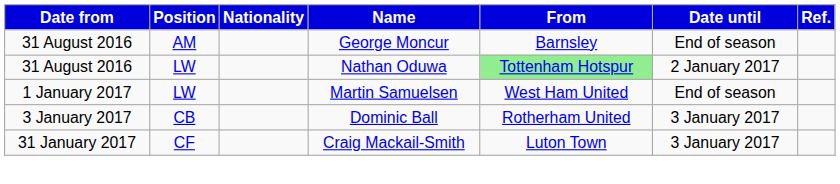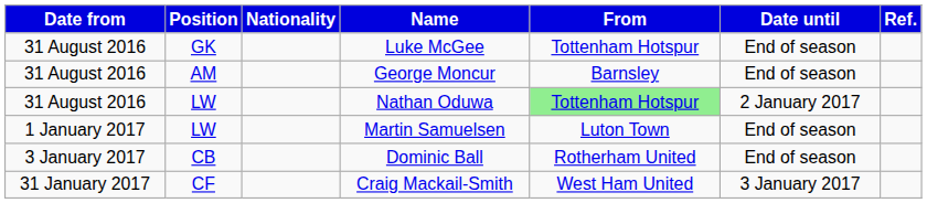 <table class="wikitable"  style="text-align:center; font-size:90%; ">
 <tr>
 <th style="background:#0000DD; color:#FFFFFF; width:125px;">Date from</th>
 <th style="background:#0000DD; color:#FFFFFF; width:50px;">Position</th>
 <th style="background:#0000DD; color:#FFFFFF; width:50px;">Nationality</th>
 <th style="background:#0000DD; color:#FFFFFF; width:150px;">Name</th>
 <th style="background:#0000DD; color:#FFFFFF; width:150px;">From</th>
 <th style="background:#0000DD; color:#FFFFFF; width:125px;">Date until</th>
 <th style="background:#0000DD; color:#FFFFFF; width:25px;">Ref.</th>
+</tr>
+<tr>
+<td>31 August 2016</td>
+<td><a href='#'>GK</a></td>
+<td></td>
+<td><a href='#'>Luke McGee</a></td>
+<td><a href='#'>Tottenham Hotspur</a></td>
+<td>End of season </td>
+<td></td>
 </tr>
 <tr>
 <td>31 August 2016</td>
 <td><a href='#'>AM</a></td>
 <td></td>
 <td><a href='#'>George Moncur</a></td>
 <td><a href='#'>Barnsley</a></td>
 <td>End of season </td>
 <td></td>
 </tr>
 <tr>
 <td>31 August 2016</td>
 <td><a href='#'>LW</a></td>
 <td></td>
 <td><a href='#'>Nathan Oduwa</a></td>
 <td style="background: lightgreen;"><a href='#'>Tottenham Hotspur</a></td>
 <td>2 January 2017</td>
 <td></td>
 </tr>
 <tr>
 <td>1 January 2017</td>
 <td><a href='#'>LW</a></td>
 <td></td>
 <td><a href='#'>Martin Samuelsen</a></td>
-<td><a href='#'>West Ham United</a></td>
+<td><a href='#'>Luton Town</a></td>
 <td>End of season</td>
 <td></td>
 </tr>
 <tr>
 <td>3 January 2017</td>
 <td><a href='#'>CB</a></td>
 <td></td>
 <td><a href='#'>Dominic Ball</a></td>
 <td><a href='#'>Rotherham United</a></td>
-<td>3 January 2017</td>
+<td>End of season</td>
 <td></td>
 </tr>
 <tr>
 <td>31 January 2017</td>
 <td><a href='#'>CF</a></td>
 <td></td>
 <td><a href='#'>Craig Mackail-Smith</a></td>
-<td><a href='#'>Luton Town</a></td>
+<td><a href='#'>West Ham United</a></td>
 <td>3 January 2017</td>
 <td></td>
 </tr>
 </table>
